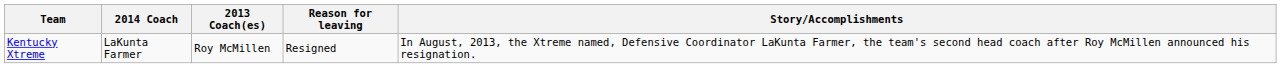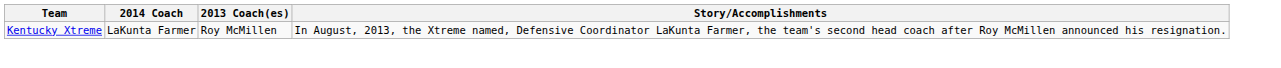 <table class="wikitable">
 <tr>
 <th>Team</th>
 <th>2014 Coach</th>
 <th>2013 Coach(es)</th>
-<th>Reason for leaving</th>
 <th>Story/Accomplishments</th>
 </tr>
 <tr>
 <td><a href='#'>Kentucky Xtreme</a></td>
 <td>LaKunta Farmer</td>
 <td>Roy McMillen</td>
-<td>Resigned</td>
 <td>In August, 2013, the Xtreme named, Defensive Coordinator LaKunta Farmer, the team's second head coach after Roy McMillen announced his resignation.</td>
 </tr>
 </table>
